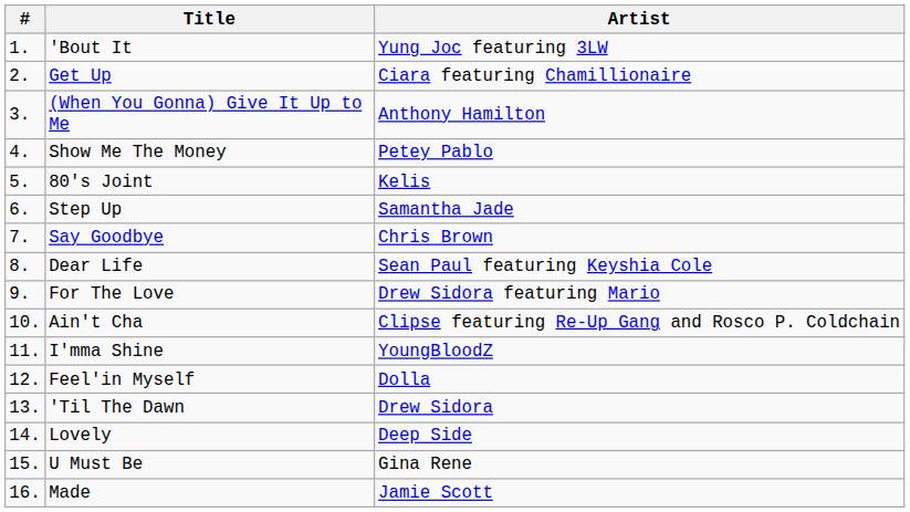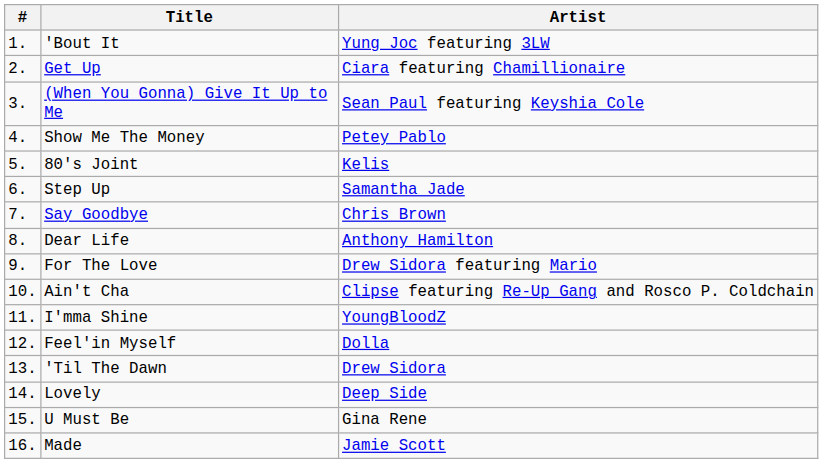 <table class="wikitable">
 <tr>
 <th>#</th>
 <th width="240">Title</th>
 <th>Artist</th>
 </tr>
 <tr>
 <td>1.</td>
 <td>'Bout It</td>
 <td><a href='#'>Yung Joc</a> featuring <a href='#'>3LW</a></td>
 </tr>
 <tr>
 <td>2.</td>
 <td><a href='#'>Get Up</a></td>
 <td><a href='#'>Ciara</a> featuring <a href='#'>Chamillionaire</a></td>
 </tr>
 <tr>
 <td>3.</td>
 <td><a href='#'>(When You Gonna) Give It Up to Me</a></td>
-<td><a href='#'>Anthony Hamilton</a></td>
+<td><a href='#'>Sean Paul</a> featuring <a href='#'>Keyshia Cole</a></td>
 </tr>
 <tr>
 <td>4.</td>
 <td>Show Me The Money</td>
 <td><a href='#'>Petey Pablo</a></td>
 </tr>
 <tr>
 <td>5.</td>
 <td>80's Joint</td>
 <td><a href='#'>Kelis</a></td>
 </tr>
 <tr>
 <td>6.</td>
 <td>Step Up</td>
 <td><a href='#'>Samantha Jade</a></td>
 </tr>
 <tr>
 <td>7.</td>
 <td><a href='#'>Say Goodbye</a></td>
 <td><a href='#'>Chris Brown</a></td>
 </tr>
 <tr>
 <td>8.</td>
 <td>Dear Life</td>
-<td><a href='#'>Sean Paul</a> featuring <a href='#'>Keyshia Cole</a></td>
+<td><a href='#'>Anthony Hamilton</a></td>
 </tr>
 <tr>
 <td>9.</td>
 <td>For The Love</td>
 <td><a href='#'>Drew Sidora</a> featuring <a href='#'>Mario</a></td>
 </tr>
 <tr>
 <td>10.</td>
 <td>Ain't Cha</td>
 <td><a href='#'>Clipse</a> featuring <a href='#'>Re-Up Gang</a> and Rosco P. Coldchain</td>
 </tr>
 <tr>
 <td>11.</td>
 <td>I'mma Shine</td>
 <td><a href='#'>YoungBloodZ</a></td>
 </tr>
 <tr>
 <td>12.</td>
 <td>Feel'in Myself</td>
 <td><a href='#'>Dolla</a></td>
 </tr>
 <tr>
 <td>13.</td>
 <td>'Til The Dawn</td>
 <td><a href='#'>Drew Sidora</a></td>
 </tr>
 <tr>
 <td>14.</td>
 <td>Lovely</td>
 <td><a href='#'>Deep Side</a></td>
 </tr>
 <tr>
 <td>15.</td>
 <td>U Must Be</td>
 <td>Gina Rene</td>
 </tr>
 <tr>
 <td>16.</td>
 <td>Made</td>
 <td><a href='#'>Jamie Scott</a></td>
 </tr>
 </table>
